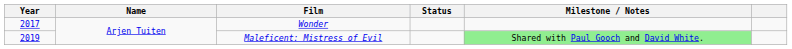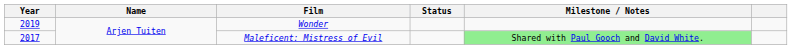 <table class="wikitable" style="text-align: center">
 <tr ---- bgcolor="#ebf5ff">
 <th width="075">Year</th>
 <th width="250">Name</th>
 <th width="300">Film</th>
 <th width="080">Status</th>
 <th width="450">Milestone / Notes</th>
 <th width="050"></th>
 </tr>
 <tr>
-<td><a href='#'>2017</a></td>
+<td><a href='#'>2019</a></td>
 <td rowspan=2><a href='#'>Arjen Tuiten</a></td>
 <td><em><a href='#'>Wonder</a></em></td>
 <td></td>
 <td></td>
 <td></td>
 </tr>
 <tr>
-<td><a href='#'>2019</a></td>
+<td><a href='#'>2017</a></td>
 <td><em><a href='#'>Maleficent: Mistress of Evil</a></em></td>
 <td></td>
 <td style="background: lightgreen;">Shared with <a href='#'>Paul Gooch</a> and <a href='#'>David White</a>.</td>
 <td></td>
 </tr>
 </table>
